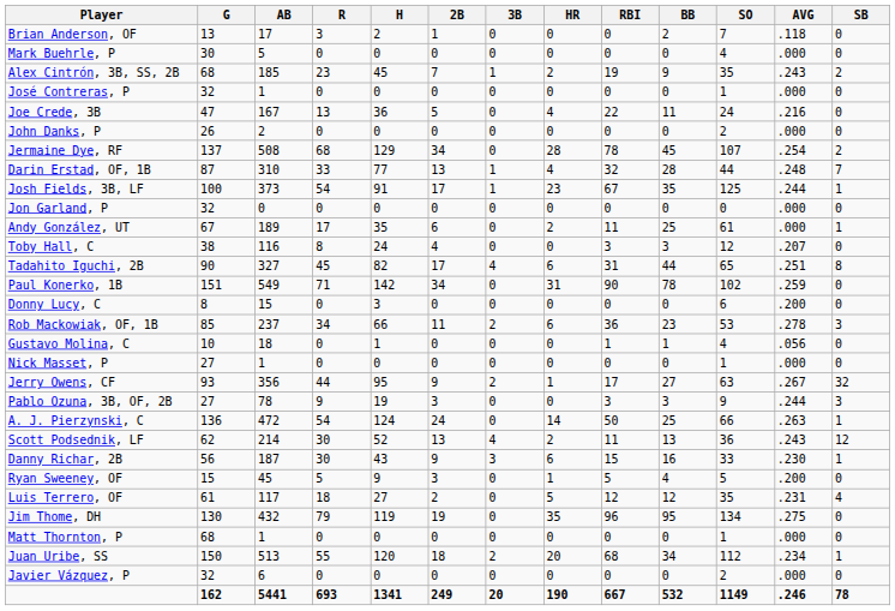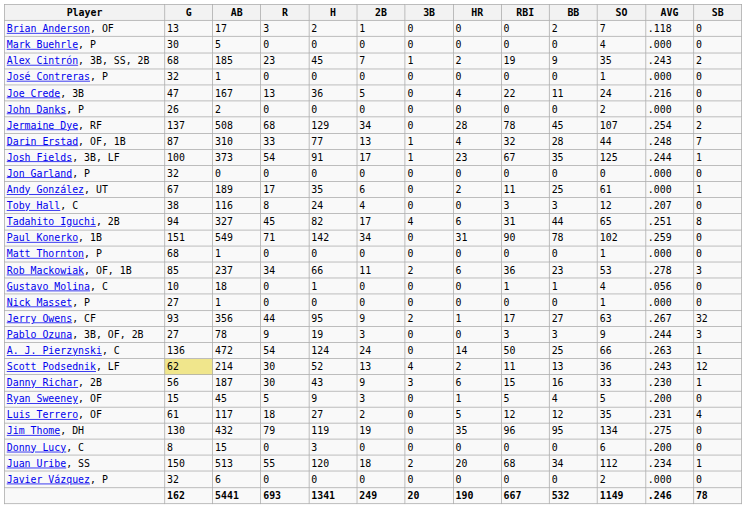 <table class="wikitable sortable">
 <tr>
 <th bgcolor="#DDDDFF" width="20%">Player</th>
 <th bgcolor="#DDDDFF" width="6%">G</th>
 <th bgcolor="#DDDDFF" width="6%">AB</th>
 <th bgcolor="#DDDDFF" width="6%">R</th>
 <th bgcolor="#DDDDFF" width="6%">H</th>
 <th bgcolor="#DDDDFF" width="6%">2B</th>
 <th bgcolor="#DDDDFF" width="6%">3B</th>
 <th bgcolor="#DDDDFF" width="6%">HR</th>
 <th bgcolor="#DDDDFF" width="6%">RBI</th>
 <th bgcolor="#DDDDFF" width="6%">BB</th>
 <th bgcolor="#DDDDFF" width="6%">SO</th>
 <th bgcolor="#DDDDFF" width="6%">AVG</th>
 <th bgcolor="#DDDDFF" width="6%">SB</th>
 </tr>
 <tr>
 <td><a href='#'>Brian Anderson</a>, OF</td>
 <td>13</td>
 <td>17</td>
 <td>3</td>
 <td>2</td>
 <td>1</td>
 <td>0</td>
 <td>0</td>
 <td>0</td>
 <td>2</td>
 <td>7</td>
 <td>.118</td>
 <td>0</td>
 </tr>
 <tr>
 <td><a href='#'>Mark Buehrle</a>, P</td>
 <td>30</td>
 <td>5</td>
 <td>0</td>
 <td>0</td>
 <td>0</td>
 <td>0</td>
 <td>0</td>
 <td>0</td>
 <td>0</td>
 <td>4</td>
 <td>.000</td>
 <td>0</td>
 </tr>
 <tr>
 <td><a href='#'>Alex Cintrón</a>, 3B, SS, 2B</td>
 <td>68</td>
 <td>185</td>
 <td>23</td>
 <td>45</td>
 <td>7</td>
 <td>1</td>
 <td>2</td>
 <td>19</td>
 <td>9</td>
 <td>35</td>
 <td>.243</td>
 <td>2</td>
 </tr>
 <tr>
 <td><a href='#'>José Contreras</a>, P</td>
 <td>32</td>
 <td>1</td>
 <td>0</td>
 <td>0</td>
 <td>0</td>
 <td>0</td>
 <td>0</td>
 <td>0</td>
 <td>0</td>
 <td>1</td>
 <td>.000</td>
 <td>0</td>
 </tr>
 <tr>
 <td><a href='#'>Joe Crede</a>, 3B</td>
 <td>47</td>
 <td>167</td>
 <td>13</td>
 <td>36</td>
 <td>5</td>
 <td>0</td>
 <td>4</td>
 <td>22</td>
 <td>11</td>
 <td>24</td>
 <td>.216</td>
 <td>0</td>
 </tr>
 <tr>
 <td><a href='#'>John Danks</a>, P</td>
 <td>26</td>
 <td>2</td>
 <td>0</td>
 <td>0</td>
 <td>0</td>
 <td>0</td>
 <td>0</td>
 <td>0</td>
 <td>0</td>
 <td>2</td>
 <td>.000</td>
 <td>0</td>
 </tr>
 <tr>
 <td><a href='#'>Jermaine Dye</a>, RF</td>
 <td>137</td>
 <td>508</td>
 <td>68</td>
 <td>129</td>
 <td>34</td>
 <td>0</td>
 <td>28</td>
 <td>78</td>
 <td>45</td>
 <td>107</td>
 <td>.254</td>
 <td>2</td>
 </tr>
 <tr>
 <td><a href='#'>Darin Erstad</a>, OF, 1B</td>
 <td>87</td>
 <td>310</td>
 <td>33</td>
 <td>77</td>
 <td>13</td>
 <td>1</td>
 <td>4</td>
 <td>32</td>
 <td>28</td>
 <td>44</td>
 <td>.248</td>
 <td>7</td>
 </tr>
 <tr>
 <td><a href='#'>Josh Fields</a>, 3B, LF</td>
 <td>100</td>
 <td>373</td>
 <td>54</td>
 <td>91</td>
 <td>17</td>
 <td>1</td>
 <td>23</td>
 <td>67</td>
 <td>35</td>
 <td>125</td>
 <td>.244</td>
 <td>1</td>
 </tr>
 <tr>
 <td><a href='#'>Jon Garland</a>, P</td>
 <td>32</td>
 <td>0</td>
 <td>0</td>
 <td>0</td>
 <td>0</td>
 <td>0</td>
 <td>0</td>
 <td>0</td>
 <td>0</td>
 <td>0</td>
 <td>.000</td>
 <td>0</td>
 </tr>
 <tr>
 <td><a href='#'>Andy González</a>, UT</td>
 <td>67</td>
 <td>189</td>
 <td>17</td>
 <td>35</td>
 <td>6</td>
 <td>0</td>
 <td>2</td>
 <td>11</td>
 <td>25</td>
 <td>61</td>
 <td>.000</td>
 <td>1</td>
 </tr>
 <tr>
 <td><a href='#'>Toby Hall</a>, C</td>
 <td>38</td>
 <td>116</td>
 <td>8</td>
 <td>24</td>
 <td>4</td>
 <td>0</td>
 <td>0</td>
 <td>3</td>
 <td>3</td>
 <td>12</td>
 <td>.207</td>
 <td>0</td>
 </tr>
 <tr>
 <td><a href='#'>Tadahito Iguchi</a>, 2B</td>
-<td>90</td>
+<td>94</td>
 <td>327</td>
 <td>45</td>
 <td>82</td>
 <td>17</td>
 <td>4</td>
 <td>6</td>
 <td>31</td>
 <td>44</td>
 <td>65</td>
 <td>.251</td>
 <td>8</td>
 </tr>
 <tr>
 <td><a href='#'>Paul Konerko</a>, 1B</td>
 <td>151</td>
 <td>549</td>
 <td>71</td>
 <td>142</td>
 <td>34</td>
 <td>0</td>
 <td>31</td>
 <td>90</td>
 <td>78</td>
 <td>102</td>
 <td>.259</td>
 <td>0</td>
 </tr>
 <tr>
-<td><a href='#'>Donny Lucy</a>, C</td>
-<td>8</td>
-<td>15</td>
-<td>0</td>
-<td>3</td>
+<td><a href='#'>Matt Thornton</a>, P</td>
+<td>68</td>
+<td>1</td>
 <td>0</td>
 <td>0</td>
 <td>0</td>
 <td>0</td>
 <td>0</td>
-<td>6</td>
-<td>.200</td>
+<td>0</td>
+<td>0</td>
+<td>1</td>
+<td>.000</td>
 <td>0</td>
 </tr>
 <tr>
 <td><a href='#'>Rob Mackowiak</a>, OF, 1B</td>
 <td>85</td>
 <td>237</td>
 <td>34</td>
 <td>66</td>
 <td>11</td>
 <td>2</td>
 <td>6</td>
 <td>36</td>
 <td>23</td>
 <td>53</td>
 <td>.278</td>
 <td>3</td>
 </tr>
 <tr>
 <td><a href='#'>Gustavo Molina</a>, C</td>
 <td>10</td>
 <td>18</td>
 <td>0</td>
 <td>1</td>
 <td>0</td>
 <td>0</td>
 <td>0</td>
 <td>1</td>
 <td>1</td>
 <td>4</td>
 <td>.056</td>
 <td>0</td>
 </tr>
 <tr>
 <td><a href='#'>Nick Masset</a>, P</td>
 <td>27</td>
 <td>1</td>
 <td>0</td>
 <td>0</td>
 <td>0</td>
 <td>0</td>
 <td>0</td>
 <td>0</td>
 <td>0</td>
 <td>1</td>
 <td>.000</td>
 <td>0</td>
 </tr>
 <tr>
 <td><a href='#'>Jerry Owens</a>, CF</td>
 <td>93</td>
 <td>356</td>
 <td>44</td>
 <td>95</td>
 <td>9</td>
 <td>2</td>
 <td>1</td>
 <td>17</td>
 <td>27</td>
 <td>63</td>
 <td>.267</td>
 <td>32</td>
 </tr>
 <tr>
 <td><a href='#'>Pablo Ozuna</a>, 3B, OF, 2B</td>
 <td>27</td>
 <td>78</td>
 <td>9</td>
 <td>19</td>
 <td>3</td>
 <td>0</td>
 <td>0</td>
 <td>3</td>
 <td>3</td>
 <td>9</td>
 <td>.244</td>
 <td>3</td>
 </tr>
 <tr>
 <td><a href='#'>A. J. Pierzynski</a>, C</td>
 <td>136</td>
 <td>472</td>
 <td>54</td>
 <td>124</td>
 <td>24</td>
 <td>0</td>
 <td>14</td>
 <td>50</td>
 <td>25</td>
 <td>66</td>
 <td>.263</td>
 <td>1</td>
 </tr>
 <tr>
 <td><a href='#'>Scott Podsednik</a>, LF</td>
-<td>62</td>
+<td style="background: khaki;">62</td>
 <td>214</td>
 <td>30</td>
 <td>52</td>
 <td>13</td>
 <td>4</td>
 <td>2</td>
 <td>11</td>
 <td>13</td>
 <td>36</td>
 <td>.243</td>
 <td>12</td>
 </tr>
 <tr>
 <td><a href='#'>Danny Richar</a>, 2B</td>
 <td>56</td>
 <td>187</td>
 <td>30</td>
 <td>43</td>
 <td>9</td>
 <td>3</td>
 <td>6</td>
 <td>15</td>
 <td>16</td>
 <td>33</td>
 <td>.230</td>
 <td>1</td>
 </tr>
 <tr>
 <td><a href='#'>Ryan Sweeney</a>, OF</td>
 <td>15</td>
 <td>45</td>
 <td>5</td>
 <td>9</td>
 <td>3</td>
 <td>0</td>
 <td>1</td>
 <td>5</td>
 <td>4</td>
 <td>5</td>
 <td>.200</td>
 <td>0</td>
 </tr>
 <tr>
 <td><a href='#'>Luis Terrero</a>, OF</td>
 <td>61</td>
 <td>117</td>
 <td>18</td>
 <td>27</td>
 <td>2</td>
 <td>0</td>
 <td>5</td>
 <td>12</td>
 <td>12</td>
 <td>35</td>
 <td>.231</td>
 <td>4</td>
 </tr>
 <tr>
 <td><a href='#'>Jim Thome</a>, DH</td>
 <td>130</td>
 <td>432</td>
 <td>79</td>
 <td>119</td>
 <td>19</td>
 <td>0</td>
 <td>35</td>
 <td>96</td>
 <td>95</td>
 <td>134</td>
 <td>.275</td>
 <td>0</td>
 </tr>
 <tr>
-<td><a href='#'>Matt Thornton</a>, P</td>
-<td>68</td>
-<td>1</td>
+<td><a href='#'>Donny Lucy</a>, C</td>
+<td>8</td>
+<td>15</td>
+<td>0</td>
+<td>3</td>
 <td>0</td>
 <td>0</td>
 <td>0</td>
 <td>0</td>
 <td>0</td>
-<td>0</td>
-<td>0</td>
-<td>1</td>
-<td>.000</td>
+<td>6</td>
+<td>.200</td>
 <td>0</td>
 </tr>
 <tr>
 <td><a href='#'>Juan Uribe</a>, SS</td>
 <td>150</td>
 <td>513</td>
 <td>55</td>
 <td>120</td>
 <td>18</td>
 <td>2</td>
 <td>20</td>
 <td>68</td>
 <td>34</td>
 <td>112</td>
 <td>.234</td>
 <td>1</td>
 </tr>
 <tr>
 <td><a href='#'>Javier Vázquez</a>, P</td>
 <td>32</td>
 <td>6</td>
 <td>0</td>
 <td>0</td>
 <td>0</td>
 <td>0</td>
 <td>0</td>
 <td>0</td>
 <td>0</td>
 <td>2</td>
 <td>.000</td>
 <td>0</td>
 </tr>
 <tr class="sortbottom">
 <td></td>
 <td><strong>162</strong></td>
 <td><strong>5441</strong></td>
 <td><strong>693</strong></td>
 <td><strong>1341</strong></td>
 <td><strong>249</strong></td>
 <td><strong>20</strong></td>
 <td><strong>190</strong></td>
 <td><strong>667</strong></td>
 <td><strong>532</strong></td>
 <td><strong>1149</strong></td>
 <td><strong>.246</strong></td>
 <td><strong>78</strong></td>
 </tr>
 </table>
